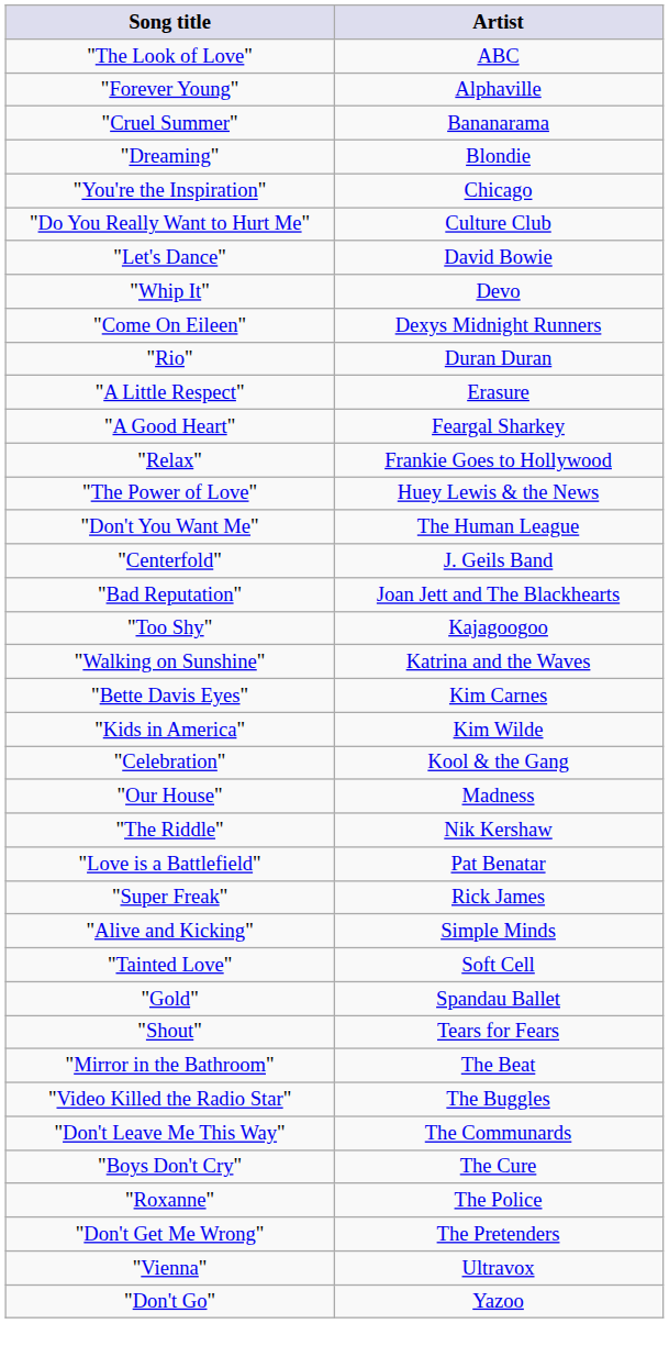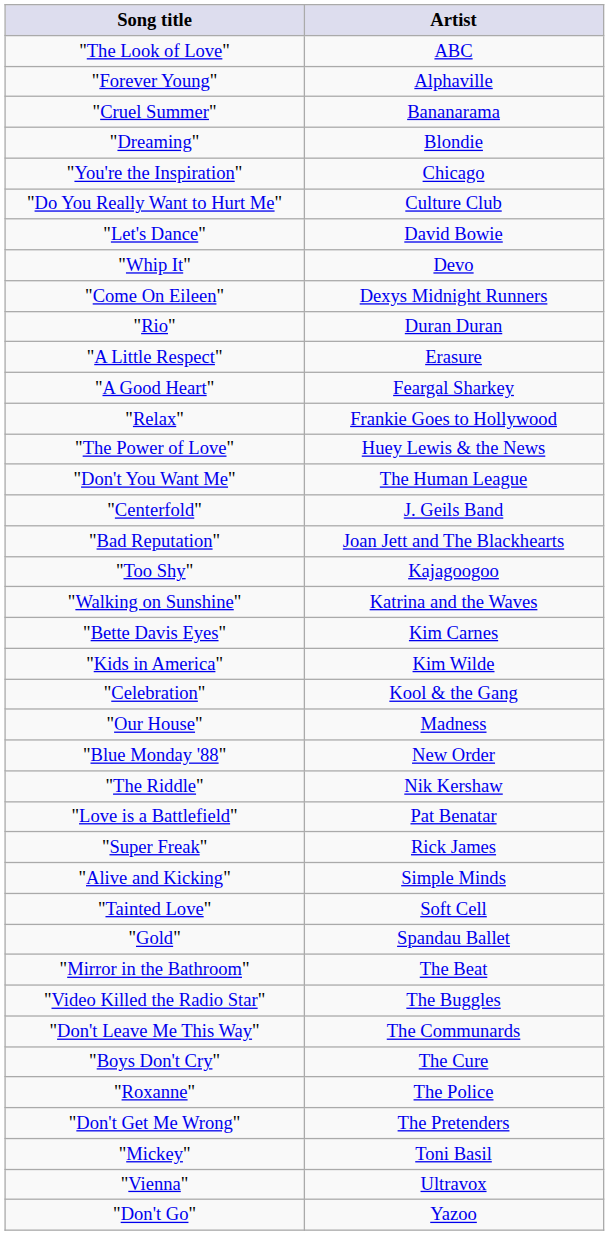 <table class="wikitable sortable" style="font-size:90%; text-align:center; margin: 5px;">
 <tr>
 <th style="background:#dde; width:225px;">Song title</th>
 <th style="background:#dde; width:225px;">Artist</th>
 </tr>
 <tr>
 <td>"<a href='#'>The Look of Love</a>"</td>
 <td><a href='#'>ABC</a></td>
 </tr>
 <tr>
 <td>"<a href='#'>Forever Young</a>"</td>
 <td><a href='#'>Alphaville</a></td>
 </tr>
 <tr>
 <td>"<a href='#'>Cruel Summer</a>"</td>
 <td><a href='#'>Bananarama</a></td>
 </tr>
 <tr>
 <td>"<a href='#'>Dreaming</a>"</td>
 <td><a href='#'>Blondie</a></td>
 </tr>
 <tr>
 <td>"<a href='#'>You're the Inspiration</a>"</td>
 <td><a href='#'>Chicago</a></td>
 </tr>
 <tr>
 <td>"<a href='#'>Do You Really Want to Hurt Me</a>"</td>
 <td><a href='#'>Culture Club</a></td>
 </tr>
 <tr>
 <td>"<a href='#'>Let's Dance</a>"</td>
 <td><a href='#'>David Bowie</a></td>
 </tr>
 <tr>
 <td>"<a href='#'>Whip It</a>"</td>
 <td><a href='#'>Devo</a></td>
 </tr>
 <tr>
 <td>"<a href='#'>Come On Eileen</a>"</td>
 <td><a href='#'>Dexys Midnight Runners</a></td>
 </tr>
 <tr>
 <td>"<a href='#'>Rio</a>"</td>
 <td><a href='#'>Duran Duran</a></td>
 </tr>
 <tr>
 <td>"<a href='#'>A Little Respect</a>"</td>
 <td><a href='#'>Erasure</a></td>
 </tr>
 <tr>
 <td>"<a href='#'>A Good Heart</a>"</td>
 <td><a href='#'>Feargal Sharkey</a></td>
 </tr>
 <tr>
 <td>"<a href='#'>Relax</a>"</td>
 <td><a href='#'>Frankie Goes to Hollywood</a></td>
 </tr>
 <tr>
 <td>"<a href='#'>The Power of Love</a>"</td>
 <td><a href='#'>Huey Lewis & the News</a></td>
 </tr>
 <tr>
 <td>"<a href='#'>Don't You Want Me</a>"</td>
 <td><a href='#'>The Human League</a></td>
 </tr>
 <tr>
 <td>"<a href='#'>Centerfold</a>"</td>
 <td><a href='#'>J. Geils Band</a></td>
 </tr>
 <tr>
 <td>"<a href='#'>Bad Reputation</a>"</td>
 <td><a href='#'>Joan Jett and The Blackhearts</a></td>
 </tr>
 <tr>
 <td>"<a href='#'>Too Shy</a>"</td>
 <td><a href='#'>Kajagoogoo</a></td>
 </tr>
 <tr>
 <td>"<a href='#'>Walking on Sunshine</a>"</td>
 <td><a href='#'>Katrina and the Waves</a></td>
 </tr>
 <tr>
 <td>"<a href='#'>Bette Davis Eyes</a>"</td>
 <td><a href='#'>Kim Carnes</a></td>
 </tr>
 <tr>
 <td>"<a href='#'>Kids in America</a>"</td>
 <td><a href='#'>Kim Wilde</a></td>
 </tr>
 <tr>
 <td>"<a href='#'>Celebration</a>"</td>
 <td><a href='#'>Kool & the Gang</a></td>
 </tr>
 <tr>
 <td>"<a href='#'>Our House</a>"</td>
 <td><a href='#'>Madness</a></td>
 </tr>
 <tr>
+<td>"<a href='#'>Blue Monday '88</a>"</td>
+<td><a href='#'>New Order</a></td>
+</tr>
+<tr>
 <td>"<a href='#'>The Riddle</a>"</td>
 <td><a href='#'>Nik Kershaw</a></td>
 </tr>
 <tr>
 <td>"<a href='#'>Love is a Battlefield</a>"</td>
 <td><a href='#'>Pat Benatar</a></td>
 </tr>
 <tr>
 <td>"<a href='#'>Super Freak</a>"</td>
 <td><a href='#'>Rick James</a></td>
 </tr>
 <tr>
 <td>"<a href='#'>Alive and Kicking</a>"</td>
 <td><a href='#'>Simple Minds</a></td>
 </tr>
 <tr>
 <td>"<a href='#'>Tainted Love</a>"</td>
 <td><a href='#'>Soft Cell</a></td>
 </tr>
 <tr>
 <td>"<a href='#'>Gold</a>"</td>
 <td><a href='#'>Spandau Ballet</a></td>
-</tr>
-<tr>
-<td>"<a href='#'>Shout</a>"</td>
-<td><a href='#'>Tears for Fears</a></td>
 </tr>
 <tr>
 <td>"<a href='#'>Mirror in the Bathroom</a>"</td>
 <td><a href='#'>The Beat</a></td>
 </tr>
 <tr>
 <td>"<a href='#'>Video Killed the Radio Star</a>"</td>
 <td><a href='#'>The Buggles</a></td>
 </tr>
 <tr>
 <td>"<a href='#'>Don't Leave Me This Way</a>"</td>
 <td><a href='#'>The Communards</a></td>
 </tr>
 <tr>
 <td>"<a href='#'>Boys Don't Cry</a>"</td>
 <td><a href='#'>The Cure</a></td>
 </tr>
 <tr>
 <td>"<a href='#'>Roxanne</a>"</td>
 <td><a href='#'>The Police</a></td>
 </tr>
 <tr>
 <td>"<a href='#'>Don't Get Me Wrong</a>"</td>
 <td><a href='#'>The Pretenders</a></td>
 </tr>
 <tr>
+<td>"<a href='#'>Mickey</a>"</td>
+<td><a href='#'>Toni Basil</a></td>
+</tr>
+<tr>
 <td>"<a href='#'>Vienna</a>"</td>
 <td><a href='#'>Ultravox</a></td>
 </tr>
 <tr>
 <td>"<a href='#'>Don't Go</a>"</td>
 <td><a href='#'>Yazoo</a></td>
 </tr>
 </table>
